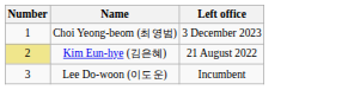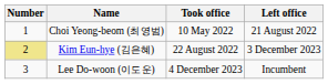 <table class="wikitable" style="font-size:10pt; text-align: center;">
 <tr>
 <th>Number</th>
 <th>Name</th>
+<th>Took office</th>
 <th>Left office</th>
 </tr>
 <tr>
 <td>1</td>
 <td>Choi Yeong-beom (최영범)</td>
-<td>3 December 2023</td>
+<td>10 May 2022</td>
+<td>21 August 2022</td>
 </tr>
 <tr>
 <td style="background: khaki;">2</td>
 <td><a href='#'>Kim Eun-hye</a> (김은혜)</td>
-<td>21 August 2022</td>
+<td>22 August 2022</td>
+<td>3 December 2023</td>
 </tr>
 <tr>
 <td>3</td>
 <td>Lee Do-woon (이도운)</td>
+<td>4 December 2023</td>
 <td>Incumbent</td>
 </tr>
 </table>
